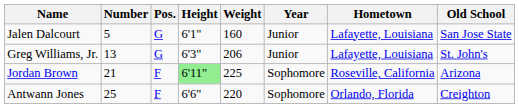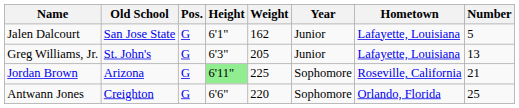 <table class="wikitable sortable" border="1">
 <tr>
 <th>Name</th>
-<th>Number</th>
+<th>Old School</th>
 <th>Pos.</th>
 <th>Height</th>
 <th>Weight</th>
 <th>Year</th>
 <th>Hometown</th>
-<th>Old School</th>
+<th>Number</th>
 </tr>
 <tr>
 <td>Jalen Dalcourt</td>
-<td>5</td>
+<td><a href='#'>San Jose State</a></td>
 <td><a href='#'>G</a></td>
 <td>6'1"</td>
-<td>160</td>
+<td>162</td>
 <td>Junior</td>
 <td><a href='#'>Lafayette, Louisiana</a></td>
-<td><a href='#'>San Jose State</a></td>
+<td>5</td>
 </tr>
 <tr>
 <td>Greg Williams, Jr.</td>
-<td>13</td>
+<td><a href='#'>St. John's</a></td>
 <td><a href='#'>G</a></td>
 <td>6'3"</td>
-<td>206</td>
+<td>205</td>
 <td>Junior</td>
 <td><a href='#'>Lafayette, Louisiana</a></td>
-<td><a href='#'>St. John's</a></td>
+<td>13</td>
 </tr>
 <tr>
 <td><a href='#'>Jordan Brown</a></td>
-<td>21</td>
-<td><a href='#'>F</a></td>
+<td><a href='#'>Arizona</a></td>
+<td><a href='#'>G</a></td>
 <td style="background: lightgreen;">6'11"</td>
 <td>225</td>
 <td>Sophomore</td>
 <td><a href='#'>Roseville, California</a></td>
-<td><a href='#'>Arizona</a></td>
+<td>21</td>
 </tr>
 <tr>
 <td>Antwann Jones</td>
-<td>25</td>
-<td><a href='#'>F</a></td>
+<td><a href='#'>Creighton</a></td>
+<td><a href='#'>G</a></td>
 <td>6'6"</td>
 <td>220</td>
 <td>Sophomore</td>
 <td><a href='#'>Orlando, Florida</a></td>
-<td><a href='#'>Creighton</a></td>
+<td>25</td>
 </tr>
 </table>
